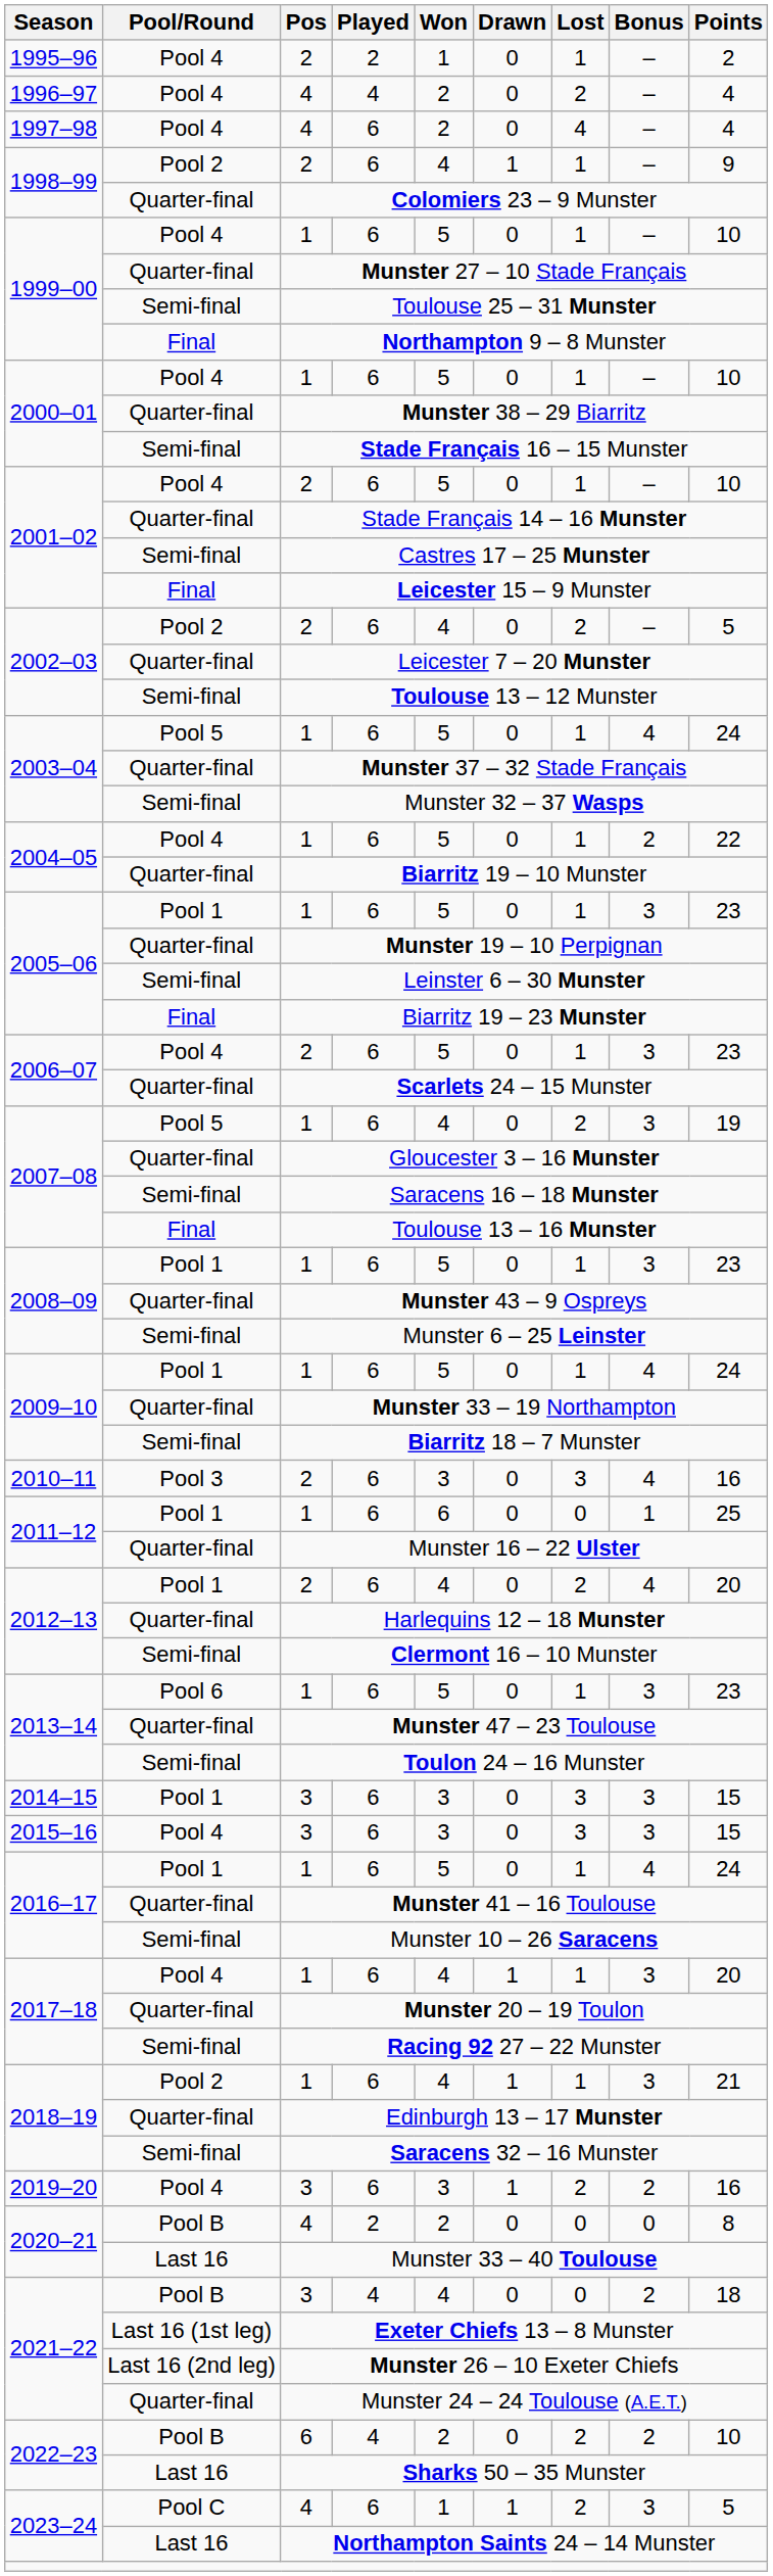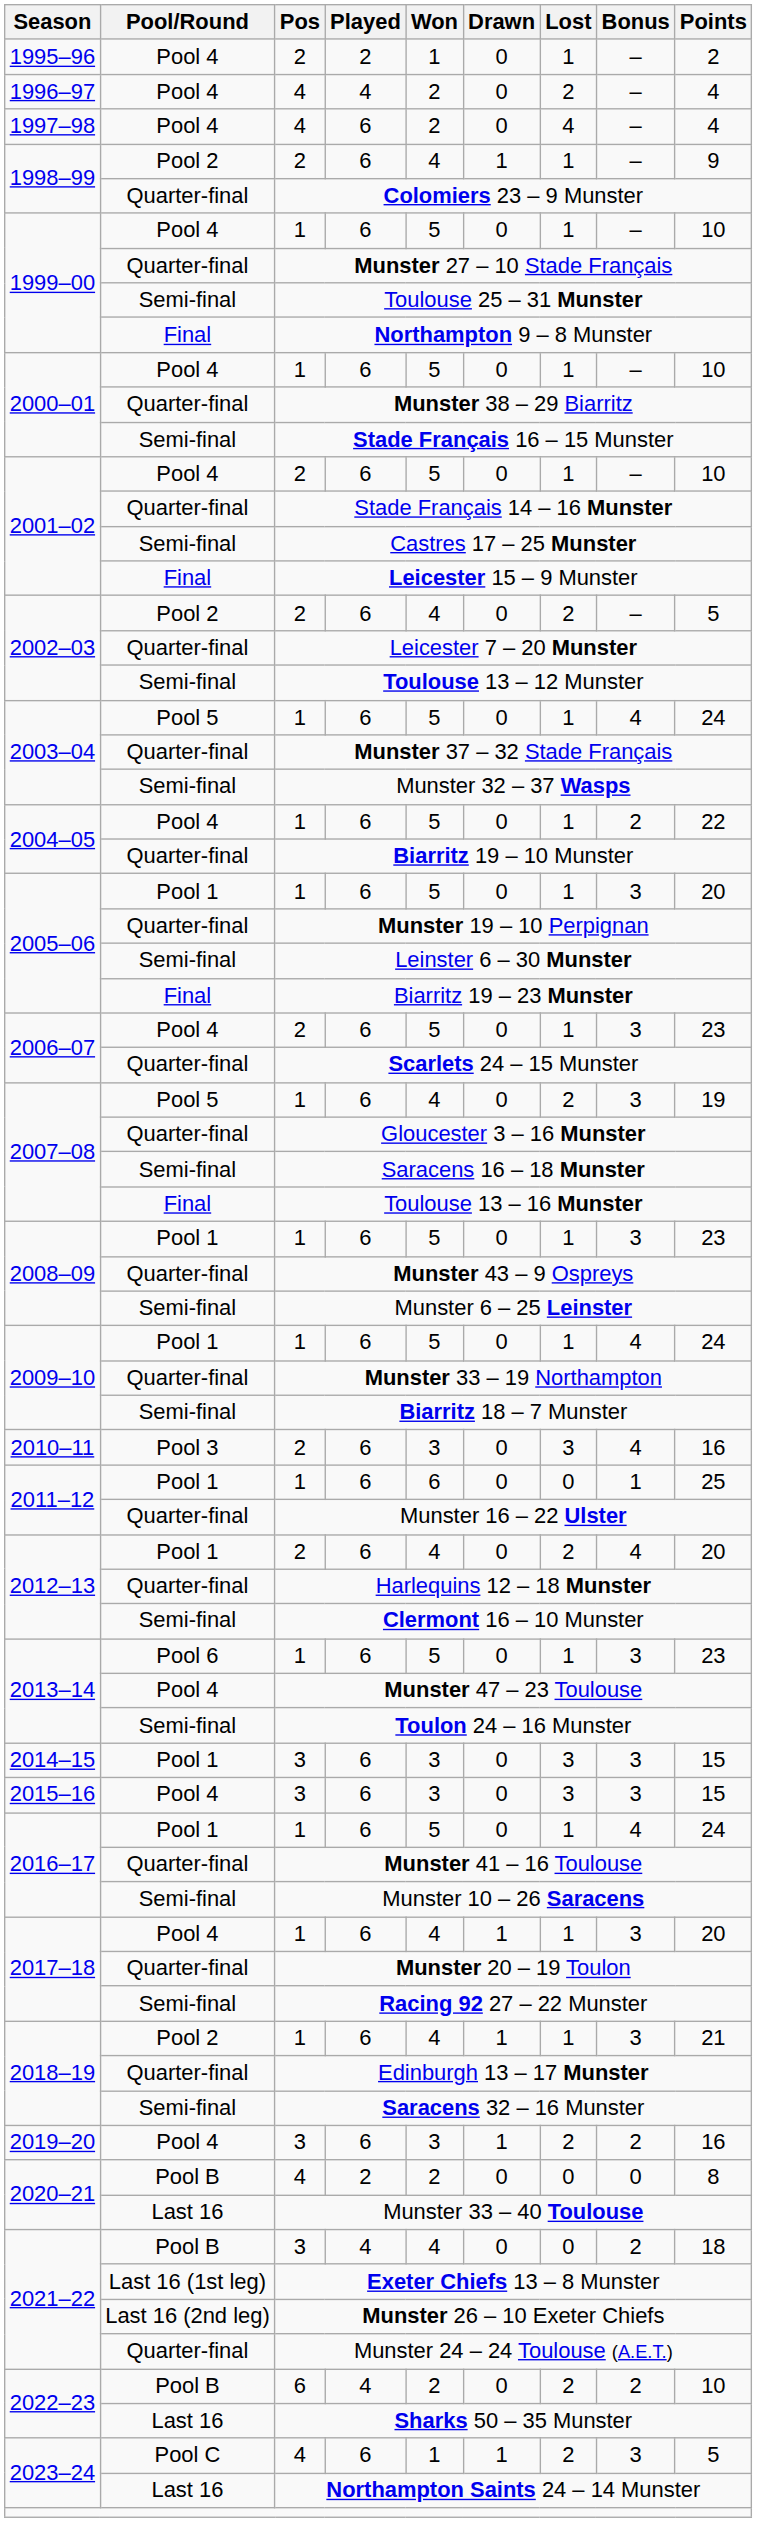 <table class="wikitable collapsible collapsed" style="text-align:center">
 <tr>
 <th>Season</th>
 <th>Pool/Round</th>
 <th>Pos</th>
 <th>Played</th>
 <th>Won</th>
 <th>Drawn</th>
 <th>Lost</th>
 <th>Bonus</th>
 <th>Points</th>
 </tr>
 <tr>
 <td><a href='#'>1995–96</a></td>
 <td>Pool 4</td>
 <td>2</td>
 <td>2</td>
 <td>1</td>
 <td>0</td>
 <td>1</td>
 <td>–</td>
 <td>2</td>
 </tr>
 <tr>
 <td><a href='#'>1996–97</a></td>
 <td>Pool 4</td>
 <td>4</td>
 <td>4</td>
 <td>2</td>
 <td>0</td>
 <td>2</td>
 <td>–</td>
 <td>4</td>
 </tr>
 <tr>
 <td><a href='#'>1997–98</a></td>
 <td>Pool 4</td>
 <td>4</td>
 <td>6</td>
 <td>2</td>
 <td>0</td>
 <td>4</td>
 <td>–</td>
 <td>4</td>
 </tr>
 <tr>
 <td rowspan="2"><a href='#'>1998–99</a></td>
 <td>Pool 2</td>
 <td>2</td>
 <td>6</td>
 <td>4</td>
 <td>1</td>
 <td>1</td>
 <td>–</td>
 <td>9</td>
 </tr>
 <tr>
 <td>Quarter-final</td>
 <td colspan="7"><strong><a href='#'>Colomiers</a></strong> 23 – 9 Munster</td>
 </tr>
 <tr>
 <td rowspan="4"><a href='#'>1999–00</a></td>
 <td>Pool 4</td>
 <td>1</td>
 <td>6</td>
 <td>5</td>
 <td>0</td>
 <td>1</td>
 <td>–</td>
 <td>10</td>
 </tr>
 <tr>
 <td>Quarter-final</td>
 <td colspan="7"><strong>Munster</strong> 27 – 10 <a href='#'>Stade Français</a></td>
 </tr>
 <tr>
 <td>Semi-final</td>
 <td colspan="7"><a href='#'>Toulouse</a> 25 – 31 <strong>Munster</strong></td>
 </tr>
 <tr>
 <td><a href='#'>Final</a></td>
 <td colspan="7"><strong><a href='#'>Northampton</a></strong> 9 – 8 Munster</td>
 </tr>
 <tr>
 <td rowspan="3"><a href='#'>2000–01</a></td>
 <td>Pool 4</td>
 <td>1</td>
 <td>6</td>
 <td>5</td>
 <td>0</td>
 <td>1</td>
 <td>–</td>
 <td>10</td>
 </tr>
 <tr>
 <td>Quarter-final</td>
 <td colspan="7"><strong>Munster</strong> 38 – 29 <a href='#'>Biarritz</a></td>
 </tr>
 <tr>
 <td>Semi-final</td>
 <td colspan="7"><strong><a href='#'>Stade Français</a></strong> 16 – 15 Munster</td>
 </tr>
 <tr>
 <td rowspan="4"><a href='#'>2001–02</a></td>
 <td>Pool 4</td>
 <td>2</td>
 <td>6</td>
 <td>5</td>
 <td>0</td>
 <td>1</td>
 <td>–</td>
 <td>10</td>
 </tr>
 <tr>
 <td>Quarter-final</td>
 <td colspan="7"><a href='#'>Stade Français</a> 14 – 16 <strong>Munster</strong></td>
 </tr>
 <tr>
 <td>Semi-final</td>
 <td colspan="7"><a href='#'>Castres</a> 17 – 25 <strong>Munster</strong></td>
 </tr>
 <tr>
 <td><a href='#'>Final</a></td>
 <td colspan="7"><strong><a href='#'>Leicester</a></strong> 15 – 9 Munster</td>
 </tr>
 <tr>
 <td rowspan="3"><a href='#'>2002–03</a></td>
 <td>Pool 2</td>
 <td>2</td>
 <td>6</td>
 <td>4</td>
 <td>0</td>
 <td>2</td>
 <td>–</td>
 <td>5</td>
 </tr>
 <tr>
 <td>Quarter-final</td>
 <td colspan="7"><a href='#'>Leicester</a> 7 – 20 <strong>Munster</strong></td>
 </tr>
 <tr>
 <td>Semi-final</td>
 <td colspan="7"><strong><a href='#'>Toulouse</a></strong> 13 – 12 Munster</td>
 </tr>
 <tr>
 <td rowspan="3"><a href='#'>2003–04</a></td>
 <td>Pool 5</td>
 <td>1</td>
 <td>6</td>
 <td>5</td>
 <td>0</td>
 <td>1</td>
 <td>4</td>
 <td>24</td>
 </tr>
 <tr>
 <td>Quarter-final</td>
 <td colspan="7"><strong>Munster</strong> 37 – 32 <a href='#'>Stade Français</a></td>
 </tr>
 <tr>
 <td>Semi-final</td>
 <td colspan="7">Munster 32 – 37 <strong><a href='#'>Wasps</a></strong></td>
 </tr>
 <tr>
 <td rowspan="2"><a href='#'>2004–05</a></td>
 <td>Pool 4</td>
 <td>1</td>
 <td>6</td>
 <td>5</td>
 <td>0</td>
 <td>1</td>
 <td>2</td>
 <td>22</td>
 </tr>
 <tr>
 <td>Quarter-final</td>
 <td colspan="7"><strong><a href='#'>Biarritz</a></strong> 19 – 10 Munster</td>
 </tr>
 <tr>
 <td rowspan="4"><a href='#'>2005–06</a></td>
 <td>Pool 1</td>
 <td>1</td>
 <td>6</td>
 <td>5</td>
 <td>0</td>
 <td>1</td>
 <td>3</td>
-<td>23</td>
+<td>20</td>
 </tr>
 <tr>
 <td>Quarter-final</td>
 <td colspan="7"><strong>Munster</strong> 19 – 10 <a href='#'>Perpignan</a></td>
 </tr>
 <tr>
 <td>Semi-final</td>
 <td colspan="7"><a href='#'>Leinster</a> 6 – 30 <strong>Munster</strong></td>
 </tr>
 <tr>
 <td><a href='#'>Final</a></td>
 <td colspan="7"><a href='#'>Biarritz</a> 19 – 23 <strong>Munster</strong></td>
 </tr>
 <tr>
 <td rowspan="2"><a href='#'>2006–07</a></td>
 <td>Pool 4</td>
 <td>2</td>
 <td>6</td>
 <td>5</td>
 <td>0</td>
 <td>1</td>
 <td>3</td>
 <td>23</td>
 </tr>
 <tr>
 <td>Quarter-final</td>
 <td colspan="7"><strong><a href='#'>Scarlets</a></strong> 24 – 15 Munster</td>
 </tr>
 <tr>
 <td rowspan="4"><a href='#'>2007–08</a></td>
 <td>Pool 5</td>
 <td>1</td>
 <td>6</td>
 <td>4</td>
 <td>0</td>
 <td>2</td>
 <td>3</td>
 <td>19</td>
 </tr>
 <tr>
 <td>Quarter-final</td>
 <td colspan="7"><a href='#'>Gloucester</a> 3 – 16 <strong>Munster</strong></td>
 </tr>
 <tr>
 <td>Semi-final</td>
 <td colspan="7"><a href='#'>Saracens</a> 16 – 18 <strong>Munster</strong></td>
 </tr>
 <tr>
 <td><a href='#'>Final</a></td>
 <td colspan="7"><a href='#'>Toulouse</a> 13 – 16 <strong>Munster</strong></td>
 </tr>
 <tr>
 <td rowspan="3"><a href='#'>2008–09</a></td>
 <td>Pool 1</td>
 <td>1</td>
 <td>6</td>
 <td>5</td>
 <td>0</td>
 <td>1</td>
 <td>3</td>
 <td>23</td>
 </tr>
 <tr>
 <td>Quarter-final</td>
 <td colspan="7"><strong>Munster</strong> 43 – 9 <a href='#'>Ospreys</a></td>
 </tr>
 <tr>
 <td>Semi-final</td>
 <td colspan="7">Munster 6 – 25 <strong><a href='#'>Leinster</a></strong></td>
 </tr>
 <tr>
 <td rowspan="3"><a href='#'>2009–10</a></td>
 <td>Pool 1</td>
 <td>1</td>
 <td>6</td>
 <td>5</td>
 <td>0</td>
 <td>1</td>
 <td>4</td>
 <td>24</td>
 </tr>
 <tr>
 <td>Quarter-final</td>
 <td colspan="7"><strong>Munster</strong> 33 – 19 <a href='#'>Northampton</a></td>
 </tr>
 <tr>
 <td>Semi-final</td>
 <td colspan="7"><strong><a href='#'>Biarritz</a></strong> 18 – 7 Munster</td>
 </tr>
 <tr>
 <td><a href='#'>2010–11</a></td>
 <td>Pool 3</td>
 <td>2</td>
 <td>6</td>
 <td>3</td>
 <td>0</td>
 <td>3</td>
 <td>4</td>
 <td>16</td>
 </tr>
 <tr>
 <td rowspan="2"><a href='#'>2011–12</a></td>
 <td>Pool 1</td>
 <td>1</td>
 <td>6</td>
 <td>6</td>
 <td>0</td>
 <td>0</td>
 <td>1</td>
 <td>25</td>
 </tr>
 <tr>
 <td>Quarter-final</td>
 <td colspan="7">Munster 16 – 22 <strong><a href='#'>Ulster</a></strong></td>
 </tr>
 <tr>
 <td rowspan="3"><a href='#'>2012–13</a></td>
 <td>Pool 1</td>
 <td>2</td>
 <td>6</td>
 <td>4</td>
 <td>0</td>
 <td>2</td>
 <td>4</td>
 <td>20</td>
 </tr>
 <tr>
 <td>Quarter-final</td>
 <td colspan="7"><a href='#'>Harlequins</a> 12 – 18 <strong>Munster</strong></td>
 </tr>
 <tr>
 <td>Semi-final</td>
 <td colspan="7"><strong><a href='#'>Clermont</a></strong> 16 – 10 Munster</td>
 </tr>
 <tr>
 <td rowspan="3"><a href='#'>2013–14</a></td>
 <td>Pool 6</td>
 <td>1</td>
 <td>6</td>
 <td>5</td>
 <td>0</td>
 <td>1</td>
 <td>3</td>
 <td>23</td>
 </tr>
 <tr>
-<td>Quarter-final</td>
+<td>Pool 4</td>
 <td colspan="7"><strong>Munster</strong> 47 – 23 <a href='#'>Toulouse</a></td>
 </tr>
 <tr>
 <td>Semi-final</td>
 <td colspan="7"><strong><a href='#'>Toulon</a></strong> 24 – 16 Munster</td>
 </tr>
 <tr>
 <td><a href='#'>2014–15</a></td>
 <td>Pool 1</td>
 <td>3</td>
 <td>6</td>
 <td>3</td>
 <td>0</td>
 <td>3</td>
 <td>3</td>
 <td>15</td>
 </tr>
 <tr>
 <td><a href='#'>2015–16</a></td>
 <td>Pool 4</td>
 <td>3</td>
 <td>6</td>
 <td>3</td>
 <td>0</td>
 <td>3</td>
 <td>3</td>
 <td>15</td>
 </tr>
 <tr>
 <td rowspan="3"><a href='#'>2016–17</a></td>
 <td>Pool 1</td>
 <td>1</td>
 <td>6</td>
 <td>5</td>
 <td>0</td>
 <td>1</td>
 <td>4</td>
 <td>24</td>
 </tr>
 <tr>
 <td>Quarter-final</td>
 <td colspan="7"><strong>Munster</strong> 41 – 16 <a href='#'>Toulouse</a></td>
 </tr>
 <tr>
 <td>Semi-final</td>
 <td colspan="7">Munster 10 – 26 <strong><a href='#'>Saracens</a></strong></td>
 </tr>
 <tr>
 <td rowspan="3"><a href='#'>2017–18</a></td>
 <td>Pool 4</td>
 <td>1</td>
 <td>6</td>
 <td>4</td>
 <td>1</td>
 <td>1</td>
 <td>3</td>
 <td>20</td>
 </tr>
 <tr>
 <td>Quarter-final</td>
 <td colspan="7"><strong>Munster</strong> 20 – 19 <a href='#'>Toulon</a></td>
 </tr>
 <tr>
 <td>Semi-final</td>
 <td colspan="7"><strong><a href='#'>Racing 92</a></strong> 27 – 22 Munster</td>
 </tr>
 <tr>
 <td rowspan="3"><a href='#'>2018–19</a></td>
 <td>Pool 2</td>
 <td>1</td>
 <td>6</td>
 <td>4</td>
 <td>1</td>
 <td>1</td>
 <td>3</td>
 <td>21</td>
 </tr>
 <tr>
 <td>Quarter-final</td>
 <td colspan="7"><a href='#'>Edinburgh</a> 13 – 17 <strong>Munster</strong></td>
 </tr>
 <tr>
 <td>Semi-final</td>
 <td colspan="7"><strong><a href='#'>Saracens</a></strong> 32 – 16 Munster</td>
 </tr>
 <tr>
 <td><a href='#'>2019–20</a></td>
 <td>Pool 4</td>
 <td>3</td>
 <td>6</td>
 <td>3</td>
 <td>1</td>
 <td>2</td>
 <td>2</td>
 <td>16</td>
 </tr>
 <tr>
 <td rowspan="2"><a href='#'>2020–21</a></td>
 <td>Pool B</td>
 <td>4</td>
 <td>2</td>
 <td>2</td>
 <td>0</td>
 <td>0</td>
 <td>0</td>
 <td>8</td>
 </tr>
 <tr>
 <td>Last 16</td>
 <td colspan="7">Munster 33 – 40 <strong><a href='#'>Toulouse</a></strong></td>
 </tr>
 <tr>
 <td rowspan="4"><a href='#'>2021–22</a></td>
 <td>Pool B</td>
 <td>3</td>
 <td>4</td>
 <td>4</td>
 <td>0</td>
 <td>0</td>
 <td>2</td>
 <td>18</td>
 </tr>
 <tr>
 <td>Last 16 (1st leg)</td>
 <td colspan="7"><strong><a href='#'>Exeter Chiefs</a></strong> 13 – 8 Munster</td>
 </tr>
 <tr>
 <td>Last 16 (2nd leg)</td>
 <td colspan="7"><strong>Munster</strong> 26 – 10 Exeter Chiefs</td>
 </tr>
 <tr>
 <td>Quarter-final</td>
 <td colspan="7">Munster 24 – 24 <a href='#'>Toulouse</a> <small>(<a href='#'>A.E.T.</a>)</small></td>
 </tr>
 <tr>
 <td rowspan="2"><a href='#'>2022–23</a></td>
 <td>Pool B</td>
 <td>6</td>
 <td>4</td>
 <td>2</td>
 <td>0</td>
 <td>2</td>
 <td>2</td>
 <td>10</td>
 </tr>
 <tr>
 <td>Last 16</td>
 <td colspan="7"><strong><a href='#'>Sharks</a></strong> 50 – 35 Munster</td>
 </tr>
 <tr>
 <td rowspan="2"><a href='#'>2023–24</a></td>
 <td>Pool C</td>
 <td>4</td>
 <td>6</td>
 <td>1</td>
 <td>1</td>
 <td>2</td>
 <td>3</td>
 <td>5</td>
 </tr>
 <tr>
 <td>Last 16</td>
 <td colspan="7"><strong><a href='#'>Northampton Saints</a></strong> 24 – 14 Munster</td>
 </tr>
 <tr |align=left|>
 <td colspan="8" style="border:0px"></td>
 </tr>
 <tr>
 </tr>
 </table>
